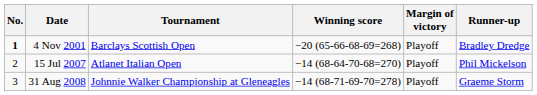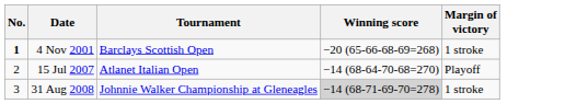 <table class="wikitable" style="font-size:95%;">
 <tr>
 <th>No.</th>
 <th>Date</th>
 <th>Tournament</th>
 <th>Winning score</th>
 <th>Margin of<br>victory</th>
-<th>Runner-up</th>
 </tr>
 <tr>
 <td align=center><strong>1</strong></td>
 <td align=right>4 Nov <a href='#'>2001</a></td>
 <td><a href='#'>Barclays Scottish Open</a></td>
 <td>−20 (65-66-68-69=268)</td>
-<td>Playoff</td>
-<td> <a href='#'>Bradley Dredge</a></td>
+<td>1 stroke</td>
 </tr>
 <tr>
 <td align=center>2</td>
 <td align=right>15 Jul <a href='#'>2007</a></td>
 <td><a href='#'>Atlanet Italian Open</a></td>
 <td>−14 (68-64-70-68=270)</td>
 <td>Playoff</td>
-<td> <a href='#'>Phil Mickelson</a></td>
 </tr>
 <tr>
 <td align=center>3</td>
 <td align=right>31 Aug <a href='#'>2008</a></td>
 <td><a href='#'>Johnnie Walker Championship at Gleneagles</a></td>
-<td>−14 (68-71-69-70=278)</td>
-<td>Playoff</td>
-<td> <a href='#'>Graeme Storm</a></td>
+<td style="background: lightgrey;">−14 (68-71-69-70=278)</td>
+<td>1 stroke</td>
 </tr>
 </table>
